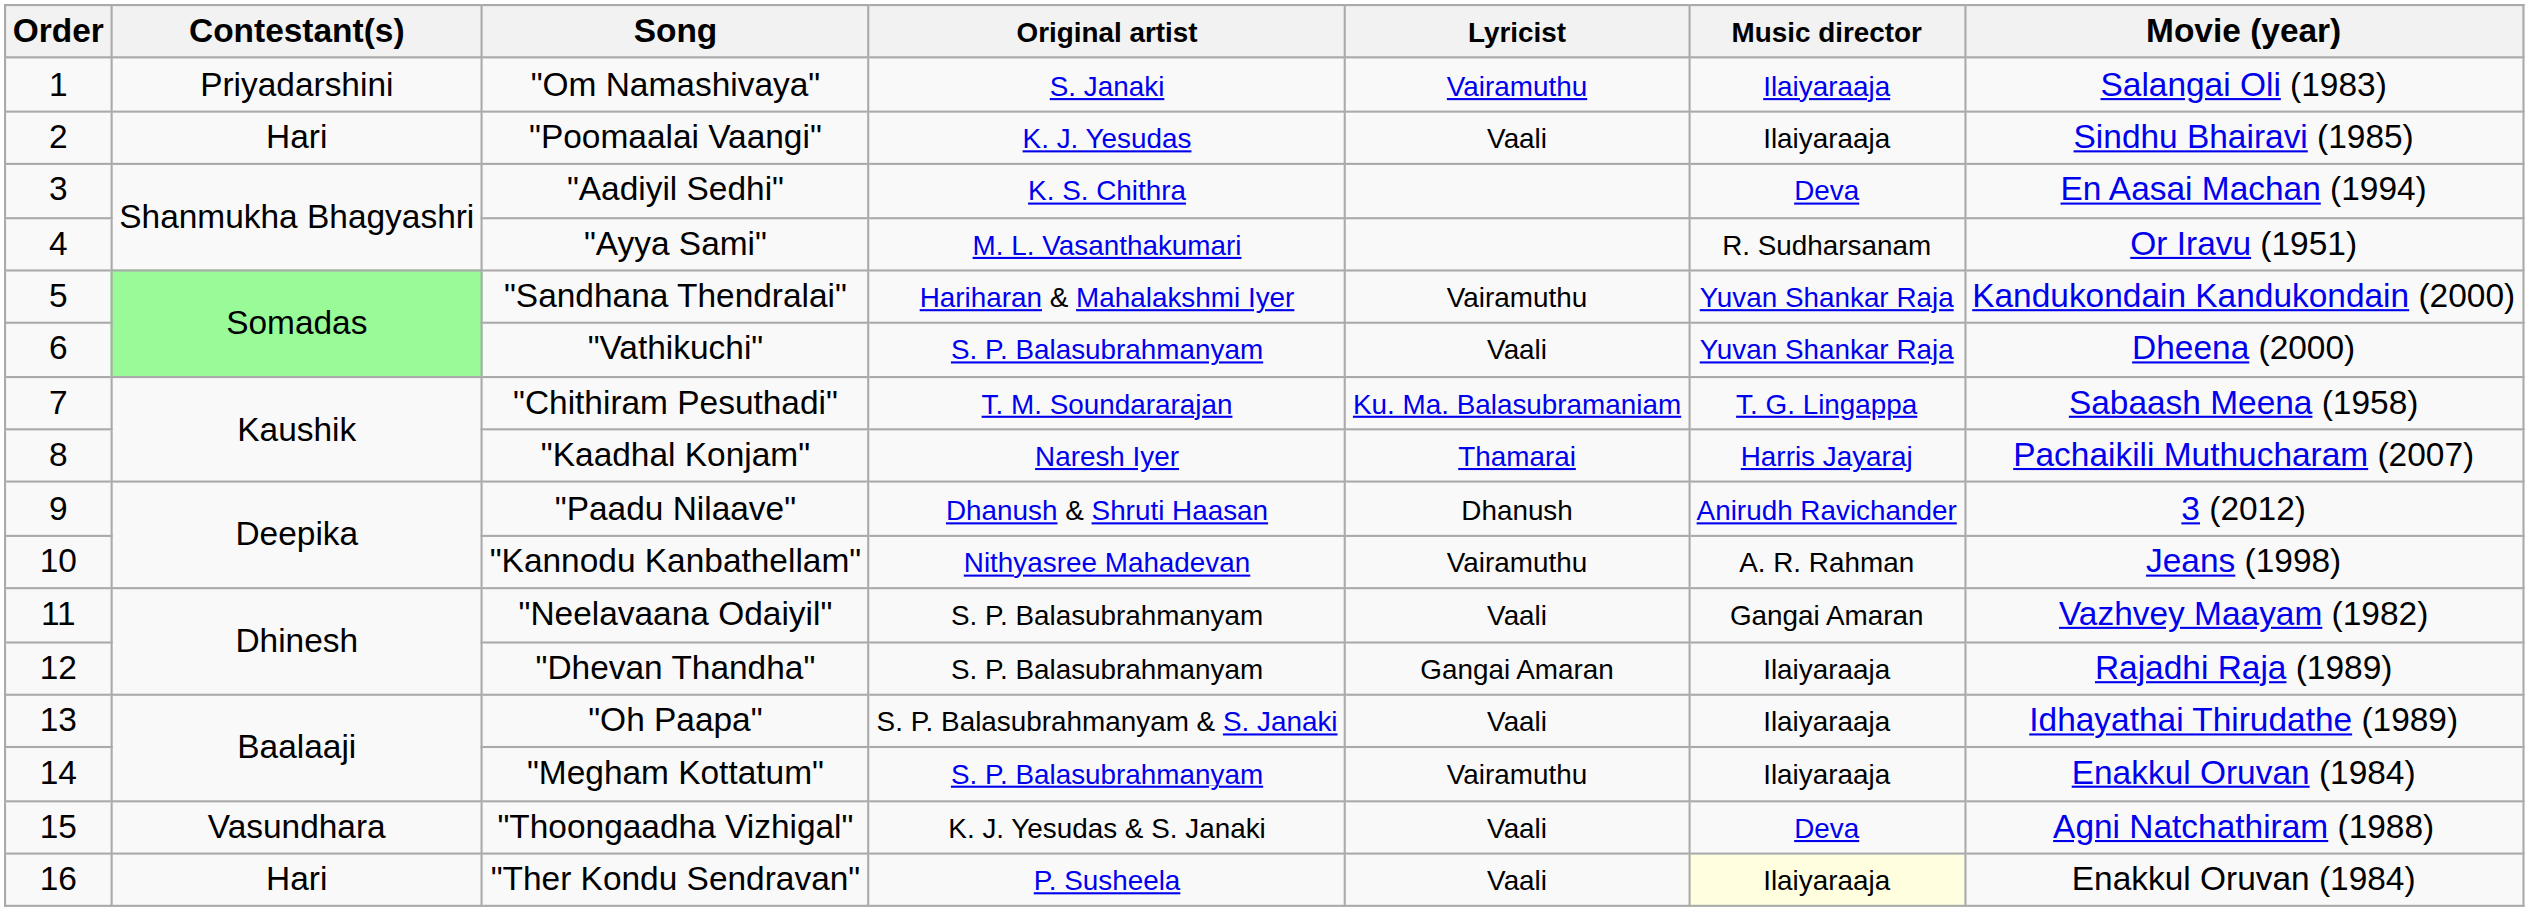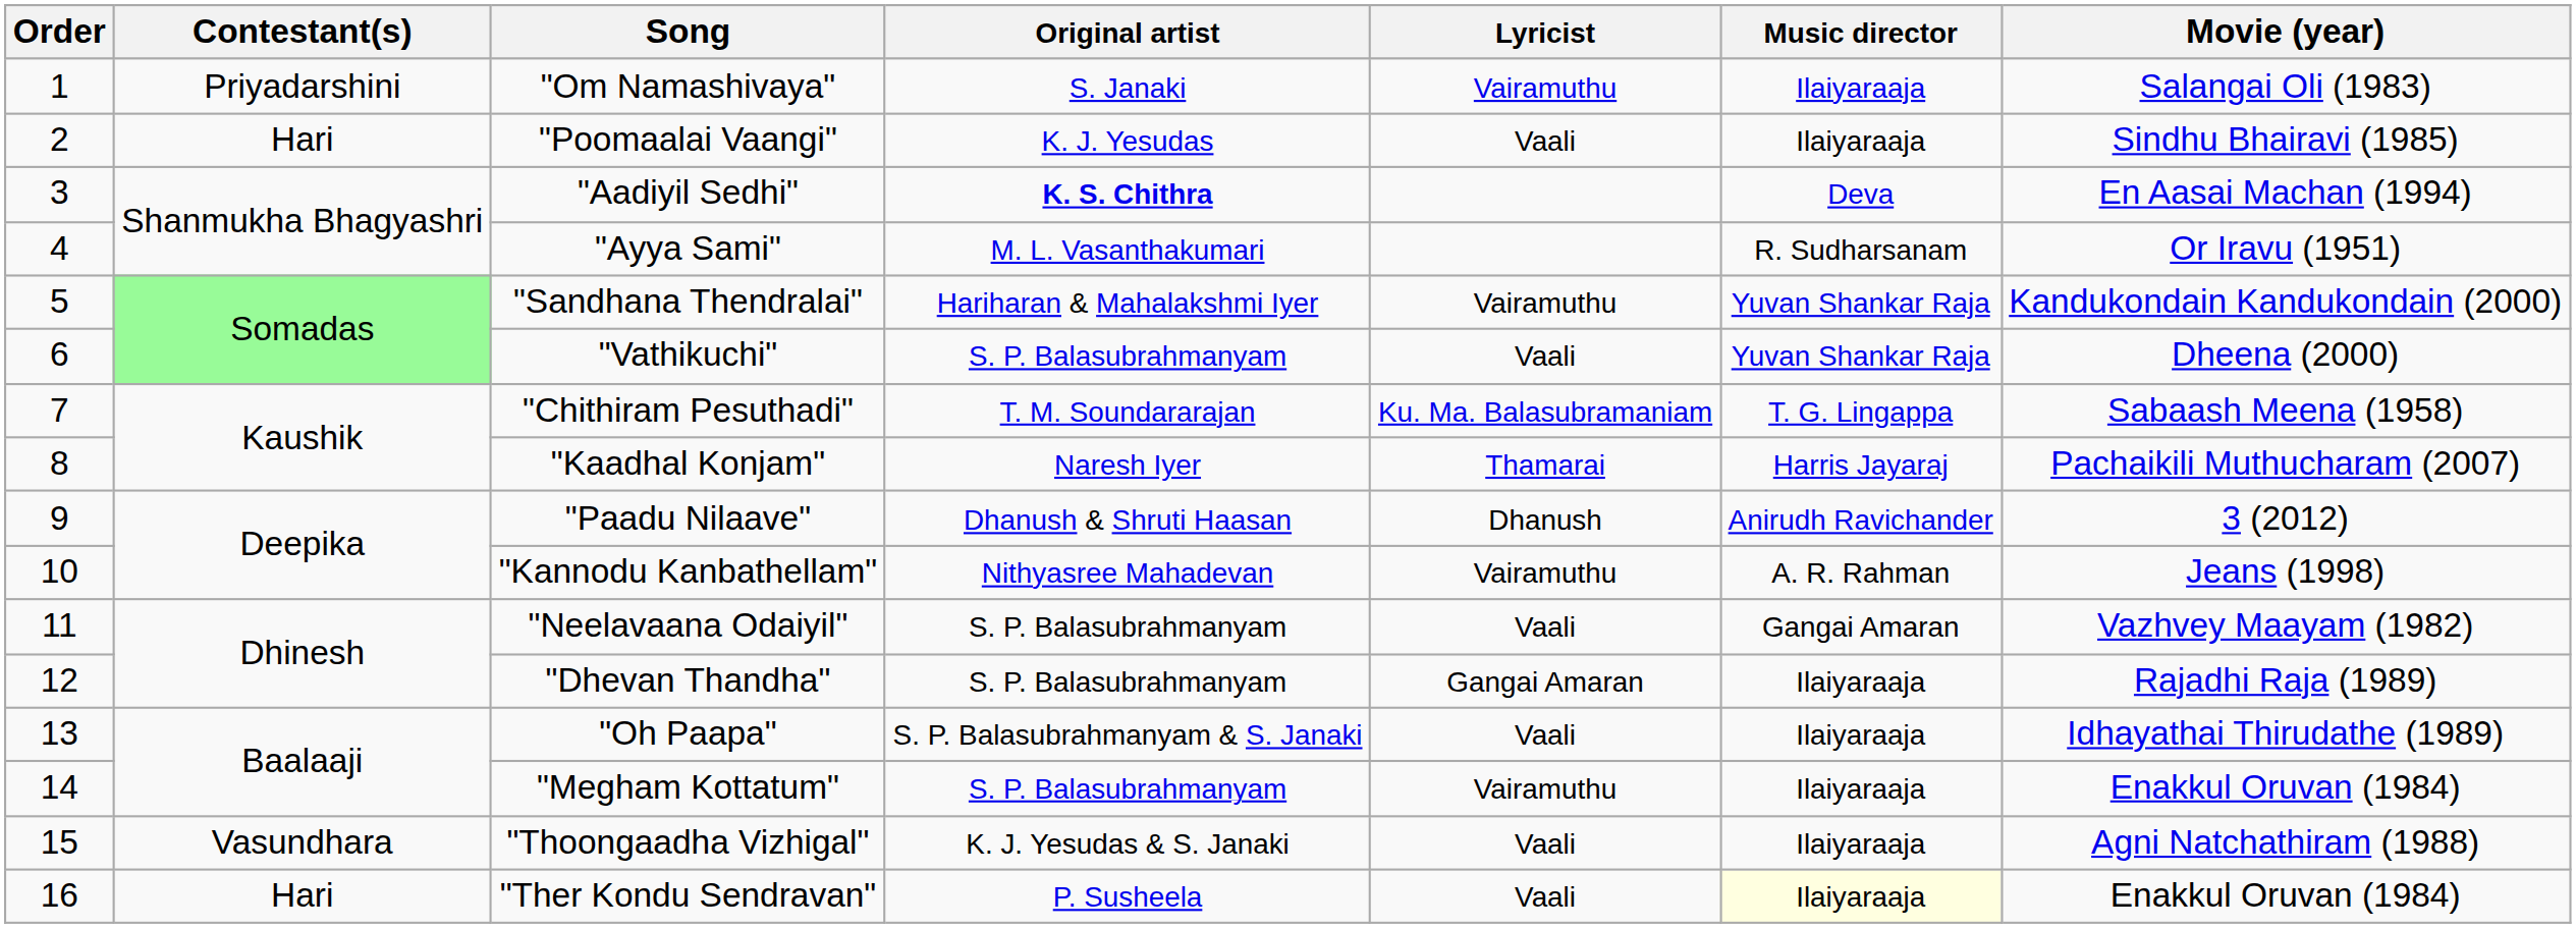 <table class="wikitable sortable" style="text-align: center; width: auto;">
 <tr style="background:lightgrey; text-align:center;">
 <th>Order</th>
 <th>Contestant(s)</th>
 <th>Song</th>
 <th><small>Original artist</small></th>
 <th><small>Lyricist</small></th>
 <th><small>Music director</small></th>
 <th>Movie (year)</th>
 </tr>
 <tr>
 <td>1</td>
 <td>Priyadarshini</td>
 <td>"Om Namashivaya"</td>
 <td><small><a href='#'>S. Janaki</a></small></td>
 <td><small><a href='#'>Vairamuthu</a></small></td>
 <td><small><a href='#'>Ilaiyaraaja</a></small></td>
 <td><a href='#'>Salangai Oli</a> (1983)</td>
 </tr>
 <tr>
 <td>2</td>
 <td>Hari</td>
 <td>"Poomaalai Vaangi"</td>
 <td><small><a href='#'>K. J. Yesudas</a></small></td>
 <td><small>Vaali</small></td>
 <td><small>Ilaiyaraaja</small></td>
 <td><a href='#'>Sindhu Bhairavi</a> (1985)</td>
 </tr>
 <tr>
 <td>3</td>
 <td rowspan=2>Shanmukha Bhagyashri</td>
 <td>"Aadiyil Sedhi"</td>
-<td><small><a href='#'>K. S. Chithra</a></small></td>
+<td><strong><small><a href='#'>K. S. Chithra</a></small></strong></td>
 <td></td>
 <td><small><a href='#'>Deva</a></small></td>
 <td><a href='#'>En Aasai Machan</a> (1994)</td>
 </tr>
 <tr>
 <td>4</td>
 <td>"Ayya Sami"</td>
 <td><small><a href='#'>M. L. Vasanthakumari</a></small></td>
 <td></td>
 <td><small>R. Sudharsanam</small></td>
 <td><a href='#'>Or Iravu</a> (1951)</td>
 </tr>
 <tr>
 <td>5</td>
 <td style="background:palegreen" rowspan=2>Somadas</td>
 <td>"Sandhana Thendralai"</td>
 <td><small><a href='#'>Hariharan</a> & <a href='#'>Mahalakshmi Iyer</a></small></td>
 <td><small>Vairamuthu</small></td>
 <td><small><a href='#'>Yuvan Shankar Raja</a></small></td>
 <td><a href='#'>Kandukondain Kandukondain</a> (2000)</td>
 </tr>
 <tr>
 <td>6</td>
 <td>"Vathikuchi"</td>
 <td><small><a href='#'>S. P. Balasubrahmanyam</a></small></td>
 <td><small>Vaali</small></td>
 <td><small><a href='#'>Yuvan Shankar Raja</a></small></td>
 <td><a href='#'>Dheena</a> (2000)</td>
 </tr>
 <tr>
 <td>7</td>
 <td rowspan=2>Kaushik</td>
 <td>"Chithiram Pesuthadi"</td>
 <td><small><a href='#'>T. M. Soundararajan</a></small></td>
 <td><small><a href='#'>Ku. Ma. Balasubramaniam</a></small></td>
 <td><small><a href='#'>T. G. Lingappa</a></small></td>
 <td><a href='#'>Sabaash Meena</a> (1958)</td>
 </tr>
 <tr>
 <td>8</td>
 <td>"Kaadhal Konjam"</td>
 <td><small><a href='#'>Naresh Iyer</a></small></td>
 <td><small><a href='#'>Thamarai</a></small></td>
 <td><small><a href='#'>Harris Jayaraj</a></small></td>
 <td><a href='#'>Pachaikili Muthucharam</a> (2007)</td>
 </tr>
 <tr>
 <td>9</td>
 <td rowspan=2>Deepika</td>
 <td>"Paadu Nilaave"</td>
 <td><small><a href='#'>Dhanush</a> & <a href='#'>Shruti Haasan</a></small></td>
 <td><small>Dhanush</small></td>
 <td><small><a href='#'>Anirudh Ravichander</a></small></td>
 <td><a href='#'>3</a> (2012)</td>
 </tr>
 <tr>
 <td>10</td>
 <td>"Kannodu Kanbathellam"</td>
 <td><small><a href='#'>Nithyasree Mahadevan</a></small></td>
 <td><small>Vairamuthu</small></td>
 <td><small>A. R. Rahman</small></td>
 <td><a href='#'>Jeans</a> (1998)</td>
 </tr>
 <tr>
 <td>11</td>
 <td rowspan=2>Dhinesh</td>
 <td>"Neelavaana Odaiyil"</td>
 <td><small>S. P. Balasubrahmanyam</small></td>
 <td><small>Vaali</small></td>
 <td><small>Gangai Amaran</small></td>
 <td><a href='#'>Vazhvey Maayam</a> (1982)</td>
 </tr>
 <tr>
 <td>12</td>
 <td>"Dhevan Thandha"</td>
 <td><small>S. P. Balasubrahmanyam</small></td>
 <td><small>Gangai Amaran</small></td>
 <td><small>Ilaiyaraaja</small></td>
 <td><a href='#'>Rajadhi Raja</a> (1989)</td>
 </tr>
 <tr>
 <td>13</td>
 <td rowspan=2>Baalaaji</td>
 <td>"Oh Paapa"</td>
 <td><small>S. P. Balasubrahmanyam & <a href='#'>S. Janaki</a></small></td>
 <td><small>Vaali</small></td>
 <td><small>Ilaiyaraaja</small></td>
 <td><a href='#'>Idhayathai Thirudathe</a> (1989)</td>
 </tr>
 <tr>
 <td>14</td>
 <td>"Megham Kottatum"</td>
 <td><small><a href='#'>S. P. Balasubrahmanyam</a></small></td>
 <td><small>Vairamuthu</small></td>
 <td><small>Ilaiyaraaja</small></td>
 <td><a href='#'>Enakkul Oruvan</a> (1984)</td>
 </tr>
 <tr>
 <td>15</td>
 <td>Vasundhara</td>
 <td>"Thoongaadha Vizhigal"</td>
 <td><small>K. J. Yesudas & S. Janaki</small></td>
 <td><small>Vaali</small></td>
-<td><small><a href='#'>Deva</a></small></td>
+<td><small>Ilaiyaraaja</small></td>
 <td><a href='#'>Agni Natchathiram</a> (1988)</td>
 </tr>
 <tr>
 <td>16</td>
 <td>Hari</td>
 <td>"Ther Kondu Sendravan"</td>
 <td><small><a href='#'>P. Susheela</a></small></td>
 <td><small>Vaali</small></td>
 <td style="background: lightyellow;"><small>Ilaiyaraaja</small></td>
 <td>Enakkul Oruvan (1984)</td>
 </tr>
 </table>
